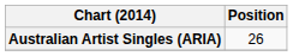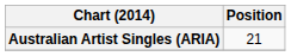 <table class="wikitable plainrowheaders" style="text-align:center">
 <tr>
 <th scope="col">Chart (2014)</th>
 <th scope="col">Position</th>
 </tr>
 <tr>
 <th scope="row">Australian Artist Singles (ARIA)</th>
-<td>26</td>
+<td>21</td>
 </tr>
 <tr>
 </tr>
 </table>
